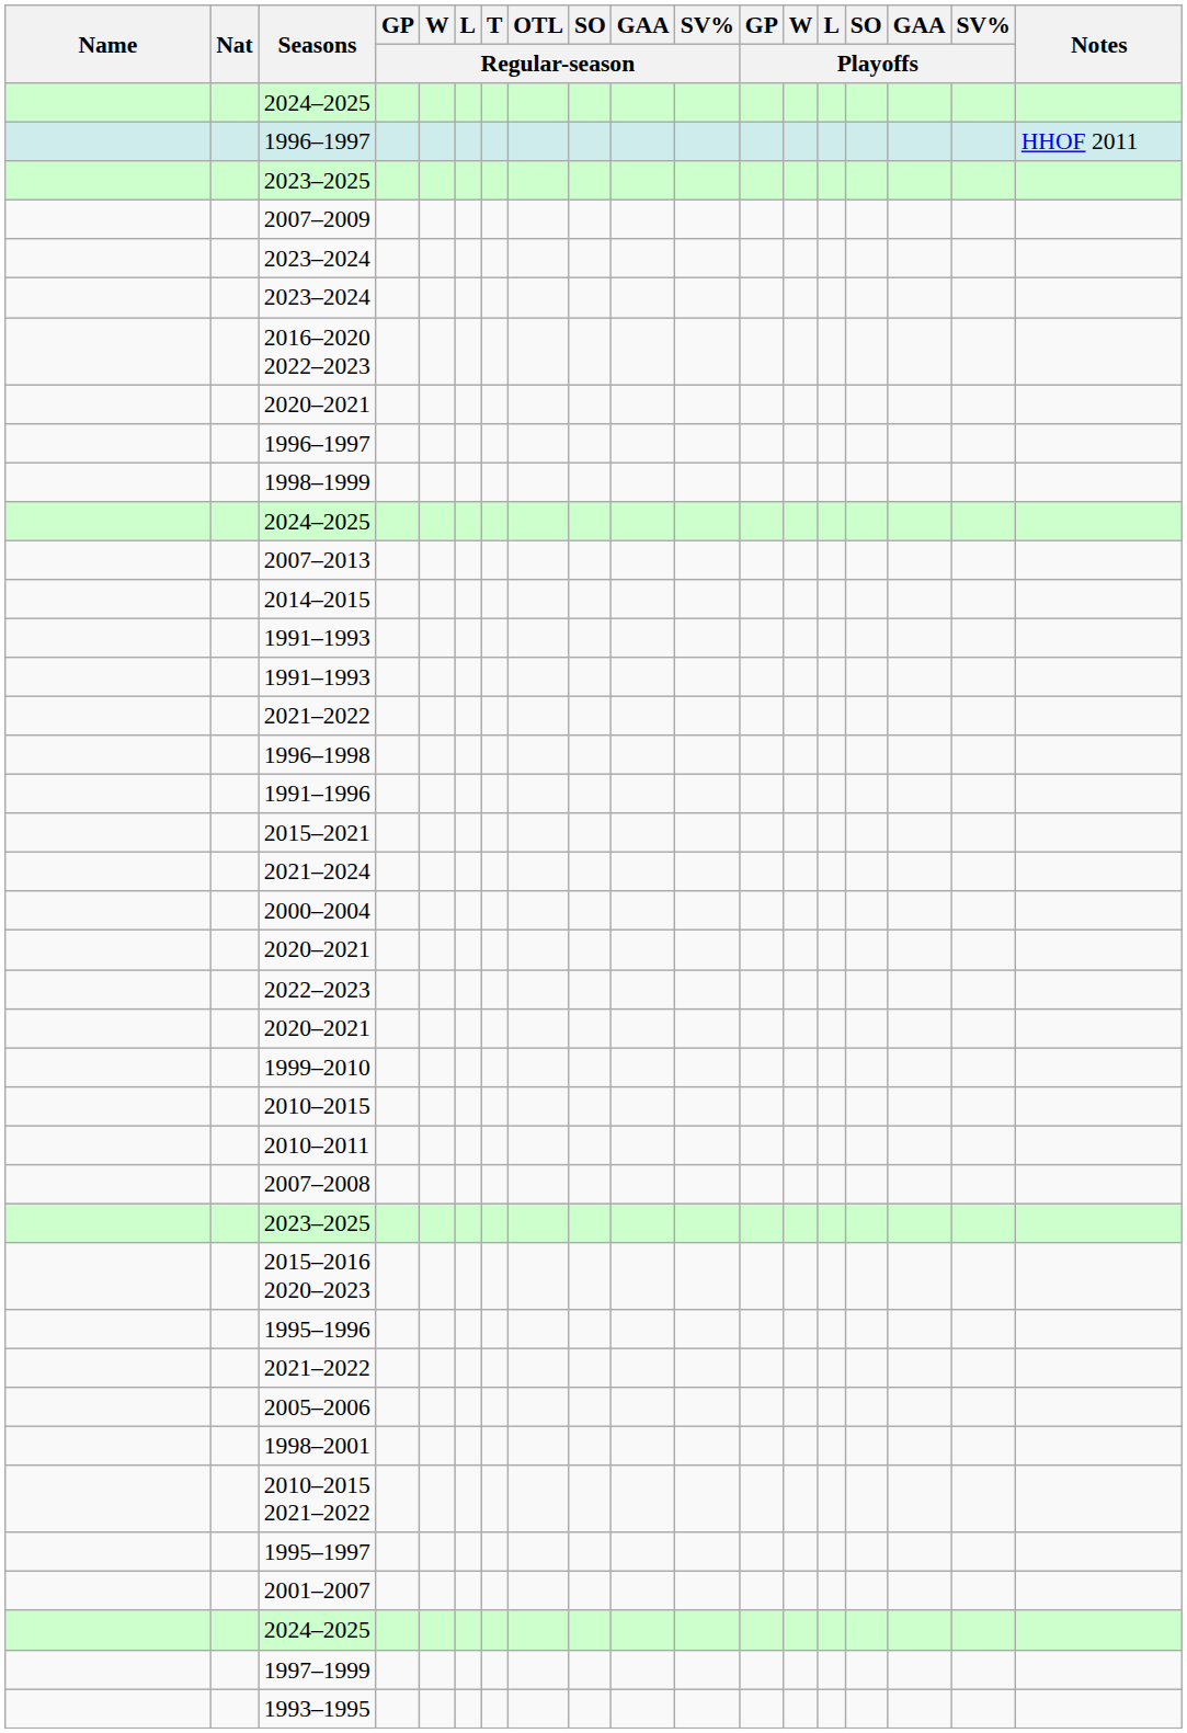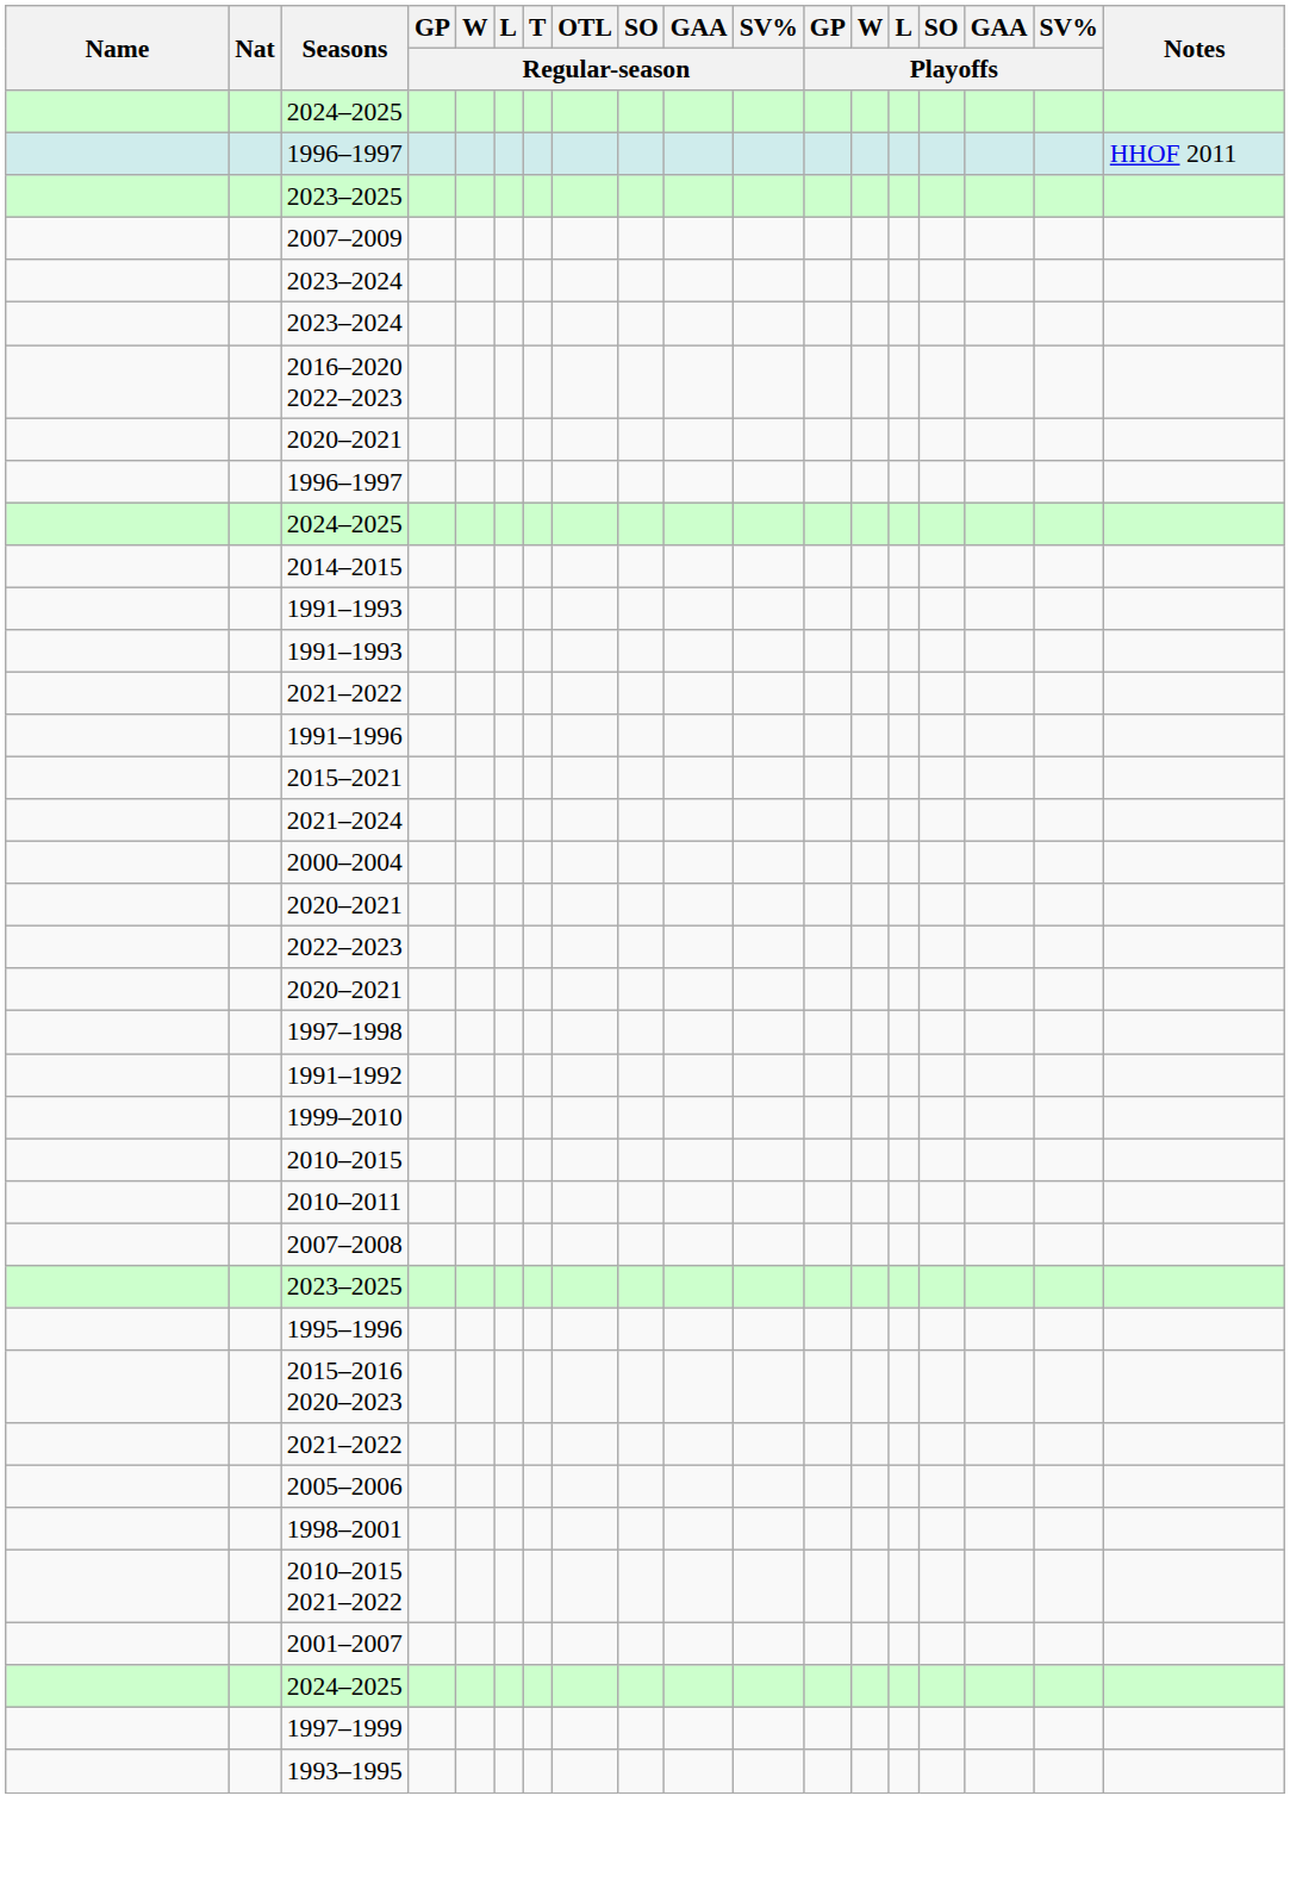 <table class="wikitable sortable" style="text-align:left; font-size:95%">
 <tr>
 <th rowspan="2" width="125px">Name</th>
 <th rowspan="2">Nat</th>
 <th rowspan="2">Seasons</th>
 <th>GP</th>
 <th>W</th>
 <th>L</th>
 <th>T</th>
 <th>OTL</th>
 <th>SO</th>
 <th>GAA</th>
 <th>SV%</th>
 <th>GP</th>
 <th>W</th>
 <th>L</th>
 <th>SO</th>
 <th>GAA</th>
 <th>SV%</th>
 <th rowspan="2" width="100px" class="unsortable">Notes</th>
 </tr>
 <tr class="unsortable">
 <th colspan="8">Regular-season</th>
 <th colspan="6" width="125px">Playoffs</th>
 </tr>
 <tr bgcolor=#CCFFCC>
 <td></td>
 <td></td>
 <td>2024–2025</td>
 <td></td>
 <td></td>
 <td></td>
 <td></td>
 <td></td>
 <td></td>
 <td></td>
 <td></td>
 <td></td>
 <td></td>
 <td></td>
 <td></td>
 <td></td>
 <td></td>
 <td></td>
 </tr>
 <tr bgcolor=#CFECEC>
 <td></td>
 <td></td>
 <td>1996–1997</td>
 <td></td>
 <td></td>
 <td></td>
 <td></td>
 <td></td>
 <td></td>
 <td></td>
 <td></td>
 <td></td>
 <td></td>
 <td></td>
 <td></td>
 <td></td>
 <td></td>
 <td><a href='#'>HHOF</a> 2011</td>
 </tr>
 <tr bgcolor=#CCFFCC>
 <td></td>
 <td></td>
 <td>2023–2025</td>
 <td></td>
 <td></td>
 <td></td>
 <td></td>
 <td></td>
 <td></td>
 <td></td>
 <td></td>
 <td></td>
 <td></td>
 <td></td>
 <td></td>
 <td></td>
 <td></td>
 <td></td>
 </tr>
 <tr>
 <td></td>
 <td></td>
 <td>2007–2009</td>
 <td></td>
 <td></td>
 <td></td>
 <td></td>
 <td></td>
 <td></td>
 <td></td>
 <td></td>
 <td></td>
 <td></td>
 <td></td>
 <td></td>
 <td></td>
 <td></td>
 <td></td>
 </tr>
 <tr>
 <td></td>
 <td></td>
 <td>2023–2024</td>
 <td></td>
 <td></td>
 <td></td>
 <td></td>
 <td></td>
 <td></td>
 <td></td>
 <td></td>
 <td></td>
 <td></td>
 <td></td>
 <td></td>
 <td></td>
 <td></td>
 <td></td>
 </tr>
 <tr>
 <td></td>
 <td></td>
 <td>2023–2024</td>
 <td></td>
 <td></td>
 <td></td>
 <td></td>
 <td></td>
 <td></td>
 <td></td>
 <td></td>
 <td></td>
 <td></td>
 <td></td>
 <td></td>
 <td></td>
 <td></td>
 <td></td>
 </tr>
 <tr>
 <td></td>
 <td></td>
 <td>2016–2020<br>2022–2023</td>
 <td></td>
 <td></td>
 <td></td>
 <td></td>
 <td></td>
 <td></td>
 <td></td>
 <td></td>
 <td></td>
 <td></td>
 <td></td>
 <td></td>
 <td></td>
 <td></td>
 <td></td>
 </tr>
 <tr>
 <td></td>
 <td></td>
 <td>2020–2021</td>
 <td></td>
 <td></td>
 <td></td>
 <td></td>
 <td></td>
 <td></td>
 <td></td>
 <td></td>
 <td></td>
 <td></td>
 <td></td>
 <td></td>
 <td></td>
 <td></td>
 <td></td>
 </tr>
 <tr>
 <td></td>
 <td></td>
 <td>1996–1997</td>
 <td></td>
 <td></td>
 <td></td>
 <td></td>
 <td></td>
 <td></td>
 <td></td>
 <td></td>
 <td></td>
 <td></td>
 <td></td>
 <td></td>
 <td></td>
 <td></td>
 <td></td>
 </tr>
-<tr>
-<td></td>
-<td></td>
-<td>1998–1999</td>
-<td></td>
-<td></td>
-<td></td>
-<td></td>
-<td></td>
-<td></td>
-<td></td>
-<td></td>
-<td></td>
-<td></td>
-<td></td>
-<td></td>
-<td></td>
-<td></td>
-<td></td>
-</tr>
 <tr bgcolor=#CCFFCC>
 <td></td>
 <td></td>
 <td>2024–2025</td>
-<td></td>
-<td></td>
-<td></td>
-<td></td>
-<td></td>
-<td></td>
-<td></td>
-<td></td>
-<td></td>
-<td></td>
-<td></td>
-<td></td>
-<td></td>
-<td></td>
-<td></td>
-</tr>
-<tr>
-<td></td>
-<td></td>
-<td>2007–2013</td>
 <td></td>
 <td></td>
 <td></td>
 <td></td>
 <td></td>
 <td></td>
 <td></td>
 <td></td>
 <td></td>
 <td></td>
 <td></td>
 <td></td>
 <td></td>
 <td></td>
 <td></td>
 </tr>
 <tr>
 <td></td>
 <td></td>
 <td>2014–2015</td>
 <td></td>
 <td></td>
 <td></td>
 <td></td>
 <td></td>
 <td></td>
 <td></td>
 <td></td>
 <td></td>
 <td></td>
 <td></td>
 <td></td>
 <td></td>
 <td></td>
 <td></td>
 </tr>
 <tr>
 <td></td>
 <td></td>
 <td>1991–1993</td>
 <td></td>
 <td></td>
 <td></td>
 <td></td>
 <td></td>
 <td></td>
 <td></td>
 <td></td>
 <td></td>
 <td></td>
 <td></td>
 <td></td>
 <td></td>
 <td></td>
 <td></td>
 </tr>
 <tr>
 <td></td>
 <td></td>
 <td>1991–1993</td>
 <td></td>
 <td></td>
 <td></td>
 <td></td>
 <td></td>
 <td></td>
 <td></td>
 <td></td>
 <td></td>
 <td></td>
 <td></td>
 <td></td>
 <td></td>
 <td></td>
 <td></td>
 </tr>
 <tr>
 <td></td>
 <td></td>
 <td>2021–2022</td>
-<td></td>
-<td></td>
-<td></td>
-<td></td>
-<td></td>
-<td></td>
-<td></td>
-<td></td>
-<td></td>
-<td></td>
-<td></td>
-<td></td>
-<td></td>
-<td></td>
-<td></td>
-</tr>
-<tr>
-<td></td>
-<td></td>
-<td>1996–1998</td>
 <td></td>
 <td></td>
 <td></td>
 <td></td>
 <td></td>
 <td></td>
 <td></td>
 <td></td>
 <td></td>
 <td></td>
 <td></td>
 <td></td>
 <td></td>
 <td></td>
 <td></td>
 </tr>
 <tr>
 <td></td>
 <td></td>
 <td>1991–1996</td>
 <td></td>
 <td></td>
 <td></td>
 <td></td>
 <td></td>
 <td></td>
 <td></td>
 <td></td>
 <td></td>
 <td></td>
 <td></td>
 <td></td>
 <td></td>
 <td></td>
 <td></td>
 </tr>
 <tr>
 <td></td>
 <td></td>
 <td>2015–2021</td>
 <td></td>
 <td></td>
 <td></td>
 <td></td>
 <td></td>
 <td></td>
 <td></td>
 <td></td>
 <td></td>
 <td></td>
 <td></td>
 <td></td>
 <td></td>
 <td></td>
 <td></td>
 </tr>
 <tr>
 <td></td>
 <td></td>
 <td>2021–2024</td>
 <td></td>
 <td></td>
 <td></td>
 <td></td>
 <td></td>
 <td></td>
 <td></td>
 <td></td>
 <td></td>
 <td></td>
 <td></td>
 <td></td>
 <td></td>
 <td></td>
 <td></td>
 </tr>
 <tr>
 <td></td>
 <td></td>
 <td>2000–2004</td>
 <td></td>
 <td></td>
 <td></td>
 <td></td>
 <td></td>
 <td></td>
 <td></td>
 <td></td>
 <td></td>
 <td></td>
 <td></td>
 <td></td>
 <td></td>
 <td></td>
 <td></td>
 </tr>
 <tr>
 <td></td>
 <td></td>
 <td>2020–2021</td>
 <td></td>
 <td></td>
 <td></td>
 <td></td>
 <td></td>
 <td></td>
 <td></td>
 <td></td>
 <td></td>
 <td></td>
 <td></td>
 <td></td>
 <td></td>
 <td></td>
 <td></td>
 </tr>
 <tr>
 <td></td>
 <td></td>
 <td>2022–2023</td>
 <td></td>
 <td></td>
 <td></td>
 <td></td>
 <td></td>
 <td></td>
 <td></td>
 <td></td>
 <td></td>
 <td></td>
 <td></td>
 <td></td>
 <td></td>
 <td></td>
 <td></td>
 </tr>
 <tr>
 <td></td>
 <td></td>
 <td>2020–2021</td>
 <td></td>
 <td></td>
 <td></td>
 <td></td>
 <td></td>
 <td></td>
 <td></td>
 <td></td>
 <td></td>
 <td></td>
 <td></td>
 <td></td>
 <td></td>
 <td></td>
 <td></td>
 </tr>
 <tr>
 <td></td>
 <td></td>
+<td>1997–1998</td>
+<td></td>
+<td></td>
+<td></td>
+<td></td>
+<td></td>
+<td></td>
+<td></td>
+<td></td>
+<td></td>
+<td></td>
+<td></td>
+<td></td>
+<td></td>
+<td></td>
+<td></td>
+</tr>
+<tr>
+<td></td>
+<td></td>
+<td>1991–1992</td>
+<td></td>
+<td></td>
+<td></td>
+<td></td>
+<td></td>
+<td></td>
+<td></td>
+<td></td>
+<td></td>
+<td></td>
+<td></td>
+<td></td>
+<td></td>
+<td></td>
+<td></td>
+</tr>
+<tr>
+<td></td>
+<td></td>
 <td>1999–2010</td>
 <td></td>
 <td></td>
 <td></td>
 <td></td>
 <td></td>
 <td></td>
 <td></td>
 <td></td>
 <td></td>
 <td></td>
 <td></td>
 <td></td>
 <td></td>
 <td></td>
 <td></td>
 </tr>
 <tr>
 <td></td>
 <td></td>
 <td>2010–2015</td>
 <td></td>
 <td></td>
 <td></td>
 <td></td>
 <td></td>
 <td></td>
 <td></td>
 <td></td>
 <td></td>
 <td></td>
 <td></td>
 <td></td>
 <td></td>
 <td></td>
 <td></td>
 </tr>
 <tr>
 <td></td>
 <td></td>
 <td>2010–2011</td>
 <td></td>
 <td></td>
 <td></td>
 <td></td>
 <td></td>
 <td></td>
 <td></td>
 <td></td>
 <td></td>
 <td></td>
 <td></td>
 <td></td>
 <td></td>
 <td></td>
 <td></td>
 </tr>
 <tr>
 <td></td>
 <td></td>
 <td>2007–2008</td>
 <td></td>
 <td></td>
 <td></td>
 <td></td>
 <td></td>
 <td></td>
 <td></td>
 <td></td>
 <td></td>
 <td></td>
 <td></td>
 <td></td>
 <td></td>
 <td></td>
 <td></td>
 </tr>
 <tr bgcolor=#CCFFCC>
 <td></td>
 <td></td>
 <td>2023–2025</td>
 <td></td>
 <td></td>
 <td></td>
 <td></td>
 <td></td>
 <td></td>
 <td></td>
 <td></td>
 <td></td>
 <td></td>
 <td></td>
 <td></td>
 <td></td>
 <td></td>
 <td></td>
 </tr>
 <tr>
 <td></td>
 <td></td>
-<td>2015–2016<br>2020–2023</td>
+<td>1995–1996</td>
 <td></td>
 <td></td>
 <td></td>
 <td></td>
 <td></td>
 <td></td>
 <td></td>
 <td></td>
 <td></td>
 <td></td>
 <td></td>
 <td></td>
 <td></td>
 <td></td>
 <td></td>
 </tr>
 <tr>
 <td></td>
 <td></td>
-<td>1995–1996</td>
+<td>2015–2016<br>2020–2023</td>
 <td></td>
 <td></td>
 <td></td>
 <td></td>
 <td></td>
 <td></td>
 <td></td>
 <td></td>
 <td></td>
 <td></td>
 <td></td>
 <td></td>
 <td></td>
 <td></td>
 <td></td>
 </tr>
 <tr>
 <td></td>
 <td></td>
 <td>2021–2022</td>
 <td></td>
 <td></td>
 <td></td>
 <td></td>
 <td></td>
 <td></td>
 <td></td>
 <td></td>
 <td></td>
 <td></td>
 <td></td>
 <td></td>
 <td></td>
 <td></td>
 <td></td>
 </tr>
 <tr>
 <td></td>
 <td></td>
 <td>2005–2006</td>
 <td></td>
 <td></td>
 <td></td>
 <td></td>
 <td></td>
 <td></td>
 <td></td>
 <td></td>
 <td></td>
 <td></td>
 <td></td>
 <td></td>
 <td></td>
 <td></td>
 <td></td>
 </tr>
 <tr>
 <td></td>
 <td></td>
 <td>1998–2001</td>
 <td></td>
 <td></td>
 <td></td>
 <td></td>
 <td></td>
 <td></td>
 <td></td>
 <td></td>
 <td></td>
 <td></td>
 <td></td>
 <td></td>
 <td></td>
 <td></td>
 <td></td>
 </tr>
 <tr>
 <td></td>
 <td></td>
 <td>2010–2015<br>2021–2022</td>
 <td></td>
 <td></td>
 <td></td>
 <td></td>
 <td></td>
 <td></td>
 <td></td>
 <td></td>
 <td></td>
 <td></td>
 <td></td>
 <td></td>
 <td></td>
 <td></td>
 <td></td>
 </tr>
 <tr>
 <td></td>
 <td></td>
-<td>1995–1997</td>
-<td></td>
-<td></td>
-<td></td>
-<td></td>
-<td></td>
-<td></td>
-<td></td>
-<td></td>
-<td></td>
-<td></td>
-<td></td>
-<td></td>
-<td></td>
-<td></td>
-<td></td>
-</tr>
-<tr>
-<td></td>
-<td></td>
 <td>2001–2007</td>
 <td></td>
 <td></td>
 <td></td>
 <td></td>
 <td></td>
 <td></td>
 <td></td>
 <td></td>
 <td></td>
 <td></td>
 <td></td>
 <td></td>
 <td></td>
 <td></td>
 <td></td>
 </tr>
 <tr bgcolor=#CCFFCC>
 <td></td>
 <td></td>
 <td>2024–2025</td>
 <td></td>
 <td></td>
 <td></td>
 <td></td>
 <td></td>
 <td></td>
 <td></td>
 <td></td>
 <td></td>
 <td></td>
 <td></td>
 <td></td>
 <td></td>
 <td></td>
 <td></td>
 </tr>
 <tr>
 <td></td>
 <td></td>
 <td>1997–1999</td>
 <td></td>
 <td></td>
 <td></td>
 <td></td>
 <td></td>
 <td></td>
 <td></td>
 <td></td>
 <td></td>
 <td></td>
 <td></td>
 <td></td>
 <td></td>
 <td></td>
 <td></td>
 </tr>
 <tr>
 <td></td>
 <td></td>
 <td>1993–1995</td>
 <td></td>
 <td></td>
 <td></td>
 <td></td>
 <td></td>
 <td></td>
 <td></td>
 <td></td>
 <td></td>
 <td></td>
 <td></td>
 <td></td>
 <td></td>
 <td></td>
 <td></td>
 </tr>
 </table>
